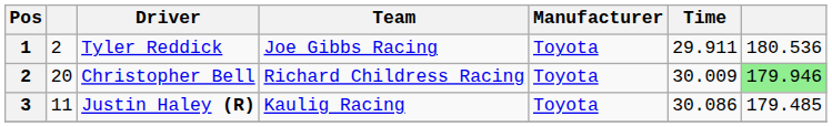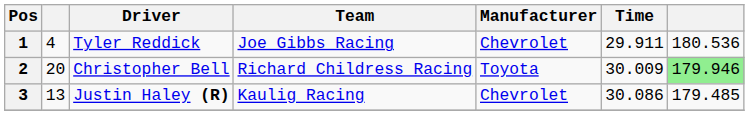 <table class="wikitable" style="font-size:95%">
 <tr>
 <th>Pos</th>
 <th></th>
 <th>Driver</th>
 <th>Team</th>
 <th>Manufacturer</th>
 <th>Time</th>
 <th></th>
 </tr>
 <tr>
 <th>1</th>
-<td>2</td>
+<td>4</td>
 <td><a href='#'>Tyler Reddick</a></td>
 <td><a href='#'>Joe Gibbs Racing</a></td>
-<td><a href='#'>Toyota</a></td>
+<td><a href='#'>Chevrolet</a></td>
 <td>29.911</td>
 <td>180.536</td>
 </tr>
 <tr>
 <th>2</th>
 <td>20</td>
 <td><a href='#'>Christopher Bell</a></td>
 <td><a href='#'>Richard Childress Racing</a></td>
 <td><a href='#'>Toyota</a></td>
 <td>30.009</td>
 <td style="background: lightgreen;">179.946</td>
 </tr>
 <tr>
 <th>3</th>
-<td>11</td>
+<td>13</td>
 <td><a href='#'>Justin Haley</a> <strong>(R)</strong></td>
 <td><a href='#'>Kaulig Racing</a></td>
-<td><a href='#'>Toyota</a></td>
+<td><a href='#'>Chevrolet</a></td>
 <td>30.086</td>
 <td>179.485</td>
 </tr>
 <tr>
 </tr>
 </table>
